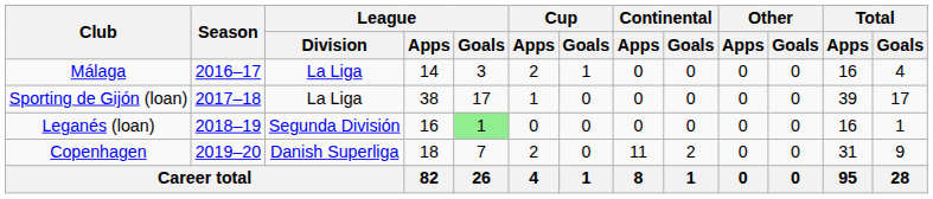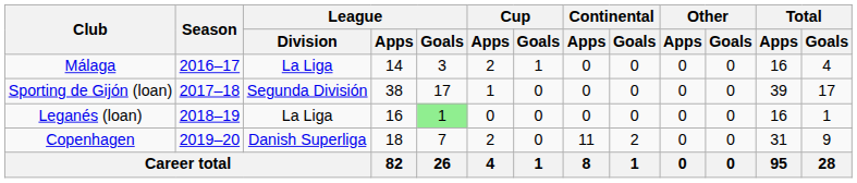 <table class="wikitable" style="text-align:center">
 <tr>
 <th rowspan="2">Club</th>
 <th rowspan="2">Season</th>
 <th colspan="3">League</th>
 <th colspan="2">Cup</th>
 <th colspan="2">Continental</th>
 <th colspan="2">Other</th>
 <th colspan="2">Total</th>
 </tr>
 <tr>
 <th>Division</th>
 <th>Apps</th>
 <th>Goals</th>
 <th>Apps</th>
 <th>Goals</th>
 <th>Apps</th>
 <th>Goals</th>
 <th>Apps</th>
 <th>Goals</th>
 <th>Apps</th>
 <th>Goals</th>
 </tr>
 <tr>
 <td><a href='#'>Málaga</a></td>
 <td><a href='#'>2016–17</a></td>
 <td><a href='#'>La Liga</a></td>
 <td>14</td>
 <td>3</td>
 <td>2</td>
 <td>1</td>
 <td>0</td>
 <td>0</td>
 <td>0</td>
 <td>0</td>
 <td>16</td>
 <td>4</td>
 </tr>
 <tr>
 <td><a href='#'>Sporting de Gijón</a> (loan)</td>
 <td><a href='#'>2017–18</a></td>
-<td>La Liga</td>
+<td><a href='#'>Segunda División</a></td>
 <td>38</td>
 <td>17</td>
 <td>1</td>
 <td>0</td>
 <td>0</td>
 <td>0</td>
 <td>0</td>
 <td>0</td>
 <td>39</td>
 <td>17</td>
 </tr>
 <tr>
 <td><a href='#'>Leganés</a> (loan)</td>
 <td><a href='#'>2018–19</a></td>
-<td><a href='#'>Segunda División</a></td>
+<td>La Liga</td>
 <td>16</td>
 <td style="background: lightgreen;">1</td>
 <td>0</td>
 <td>0</td>
 <td>0</td>
 <td>0</td>
 <td>0</td>
 <td>0</td>
 <td>16</td>
 <td>1</td>
 </tr>
 <tr>
 <td><a href='#'>Copenhagen</a></td>
 <td><a href='#'>2019–20</a></td>
 <td><a href='#'>Danish Superliga</a></td>
 <td>18</td>
 <td>7</td>
 <td>2</td>
 <td>0</td>
 <td>11</td>
 <td>2</td>
 <td>0</td>
 <td>0</td>
 <td>31</td>
 <td>9</td>
 </tr>
 <tr>
 <th colspan="3">Career total</th>
 <th>82</th>
 <th>26</th>
 <th>4</th>
 <th>1</th>
 <th>8</th>
 <th>1</th>
 <th>0</th>
 <th>0</th>
 <th>95</th>
 <th>28</th>
 </tr>
 </table>
